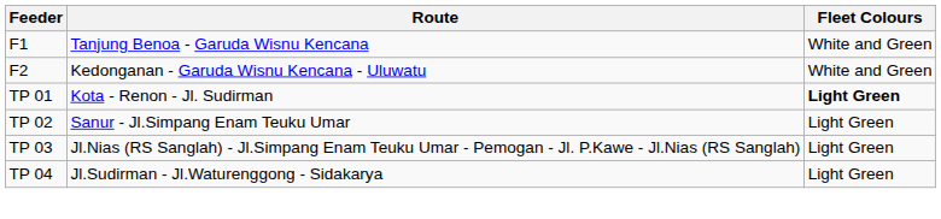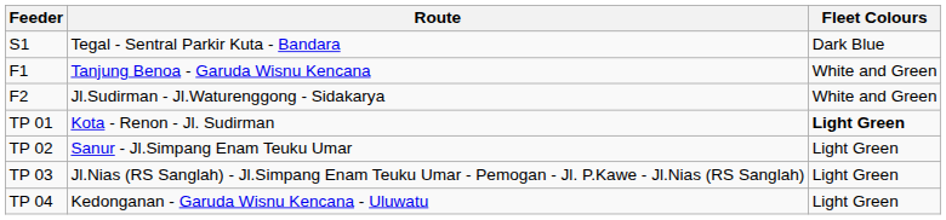 <table class="wikitable sortable">
 <tr>
 <th>Feeder</th>
 <th>Route</th>
 <th>Fleet Colours</th>
+</tr>
+<tr>
+<td>S1</td>
+<td>Tegal - Sentral Parkir Kuta - <a href='#'>Bandara</a></td>
+<td>Dark Blue</td>
 </tr>
 <tr>
 <td>F1</td>
 <td><a href='#'>Tanjung Benoa</a> - <a href='#'>Garuda Wisnu Kencana</a></td>
 <td>White and Green</td>
 </tr>
 <tr>
 <td>F2</td>
-<td>Kedonganan - <a href='#'>Garuda Wisnu Kencana</a> - <a href='#'>Uluwatu</a></td>
+<td>Jl.Sudirman - Jl.Waturenggong - Sidakarya</td>
 <td>White and Green</td>
 </tr>
 <tr>
 <td>TP 01</td>
 <td><a href='#'>Kota</a> - Renon - Jl. Sudirman</td>
 <td><strong>Light Green</strong></td>
 </tr>
 <tr>
 <td>TP 02</td>
 <td><a href='#'>Sanur</a> - Jl.Simpang Enam Teuku Umar</td>
 <td>Light Green</td>
 </tr>
 <tr>
 <td>TP 03</td>
 <td>Jl.Nias (RS Sanglah) - Jl.Simpang Enam Teuku Umar - Pemogan - Jl. P.Kawe - Jl.Nias (RS Sanglah)</td>
 <td>Light Green</td>
 </tr>
 <tr>
 <td>TP 04</td>
-<td>Jl.Sudirman - Jl.Waturenggong - Sidakarya</td>
+<td>Kedonganan - <a href='#'>Garuda Wisnu Kencana</a> - <a href='#'>Uluwatu</a></td>
 <td>Light Green</td>
 </tr>
 </table>
